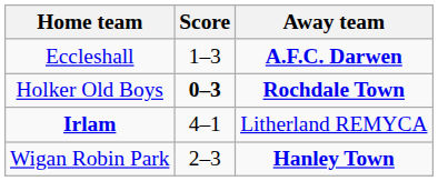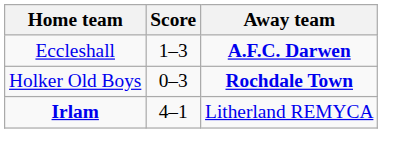 <table class="wikitable" style="text-align: center">
 <tr>
 <th>Home team</th>
 <th>Score</th>
 <th>Away team</th>
 </tr>
 <tr>
 <td><a href='#'>Eccleshall</a></td>
 <td>1–3</td>
 <td><strong><a href='#'>A.F.C. Darwen</a></strong></td>
 </tr>
 <tr>
 <td><a href='#'>Holker Old Boys</a></td>
-<td><strong>0–3</strong></td>
+<td>0–3</td>
 <td><strong><a href='#'>Rochdale Town</a></strong></td>
 </tr>
 <tr>
 <td><strong><a href='#'>Irlam</a></strong></td>
 <td>4–1</td>
 <td><a href='#'>Litherland REMYCA</a></td>
 </tr>
-<tr>
-<td><a href='#'>Wigan Robin Park</a></td>
-<td>2–3</td>
-<td><strong><a href='#'>Hanley Town</a></strong></td>
-</tr>
 </table>
